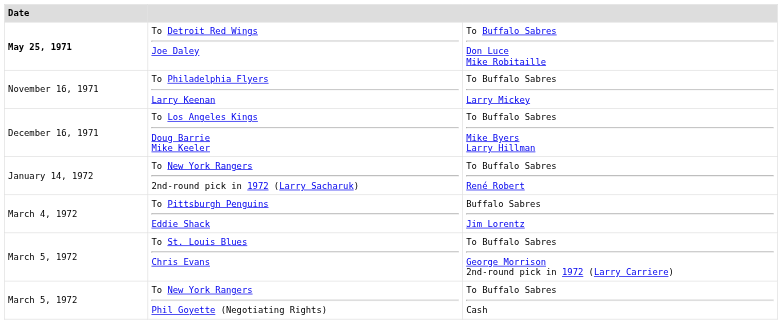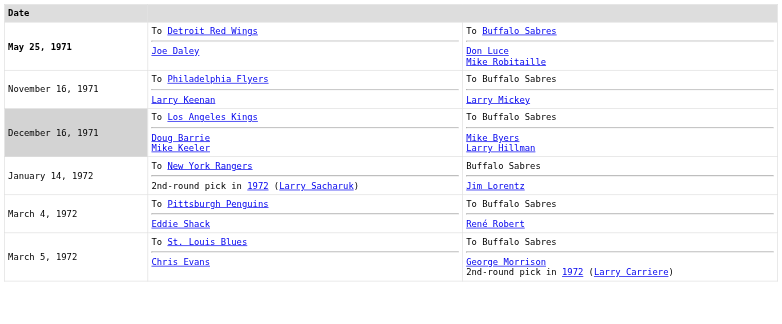 <table border=1 style="border-collapse:collapse" bordercolor="#DFDFDF" cellpadding="5" width=90%>
 <tr bgcolor="#dddddd">
 <td><strong>Date</strong></td>
 <th colspan="2"></th>
 </tr>
 <tr>
 <td><strong>May 25, 1971</strong></td>
 <td valign="top">To <a href='#'>Detroit Red Wings</a> <hr><a href='#'>Joe Daley</a></td>
 <td valign="top">To <a href='#'>Buffalo Sabres</a> <hr><a href='#'>Don Luce</a><br><a href='#'>Mike Robitaille</a></td>
 </tr>
 <tr>
 <td>November 16, 1971</td>
 <td valign="top">To <a href='#'>Philadelphia Flyers</a><hr><a href='#'>Larry Keenan</a></td>
 <td valign="top">To Buffalo Sabres<hr><a href='#'>Larry Mickey</a></td>
 </tr>
 <tr>
-<td>December 16, 1971</td>
+<td style="background: lightgrey;">December 16, 1971</td>
 <td valign="top">To <a href='#'>Los Angeles Kings</a><hr><a href='#'>Doug Barrie</a><br><a href='#'>Mike Keeler</a></td>
 <td valign="top">To Buffalo Sabres<hr><a href='#'>Mike Byers</a><br><a href='#'>Larry Hillman</a></td>
 </tr>
 <tr>
 <td>January 14, 1972</td>
 <td valign="top">To <a href='#'>New York Rangers</a><hr>2nd-round pick in <a href='#'>1972</a> (<a href='#'>Larry Sacharuk</a>)</td>
-<td valign="top">To Buffalo Sabres<hr><a href='#'>René Robert</a></td>
+<td valign="top">Buffalo Sabres<hr><a href='#'>Jim Lorentz</a></td>
 </tr>
 <tr>
 <td>March 4, 1972</td>
 <td valign="top">To <a href='#'>Pittsburgh Penguins</a><hr><a href='#'>Eddie Shack</a></td>
-<td valign="top">Buffalo Sabres<hr><a href='#'>Jim Lorentz</a></td>
+<td valign="top">To Buffalo Sabres<hr><a href='#'>René Robert</a></td>
 </tr>
 <tr>
 <td>March 5, 1972</td>
 <td valign="top">To <a href='#'>St. Louis Blues</a><hr><a href='#'>Chris Evans</a></td>
 <td valign="top">To Buffalo Sabres<hr><a href='#'>George Morrison</a><br>2nd-round pick in <a href='#'>1972</a> (<a href='#'>Larry Carriere</a>)</td>
 </tr>
-<tr>
-<td>March 5, 1972</td>
-<td valign="top">To <a href='#'>New York Rangers</a><hr><a href='#'>Phil Goyette</a> (Negotiating Rights)</td>
-<td valign="top">To Buffalo Sabres<hr>Cash</td>
-</tr>
 </table>
